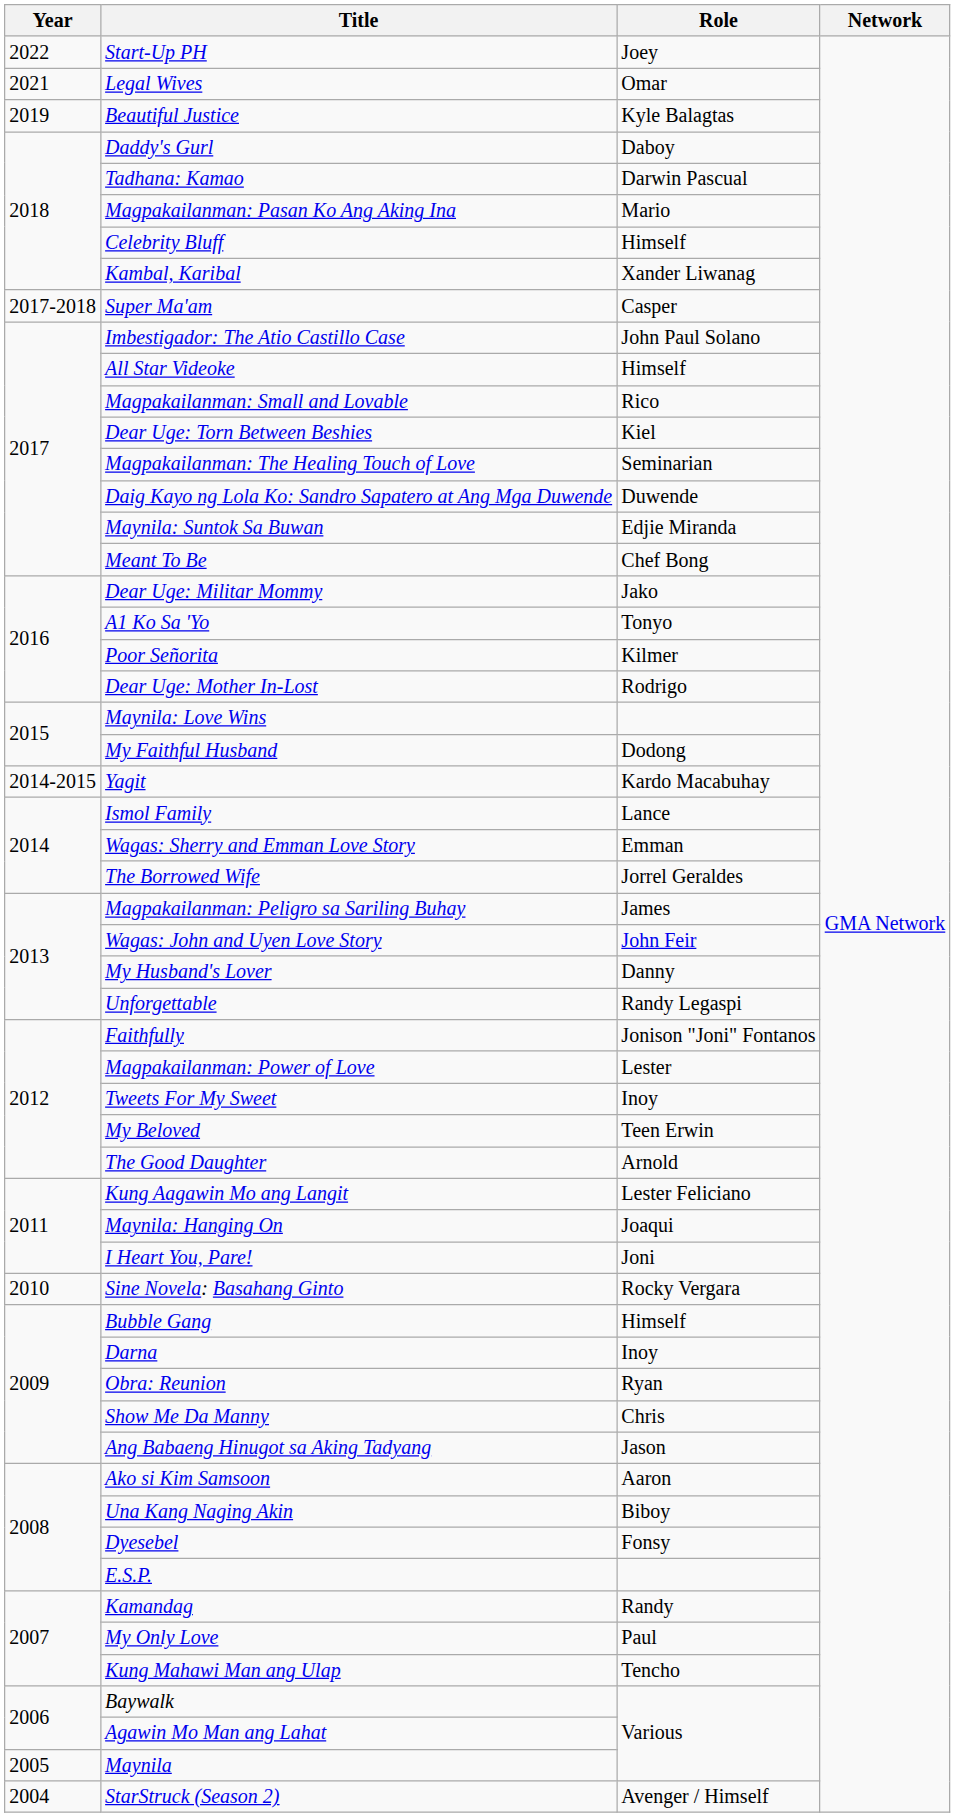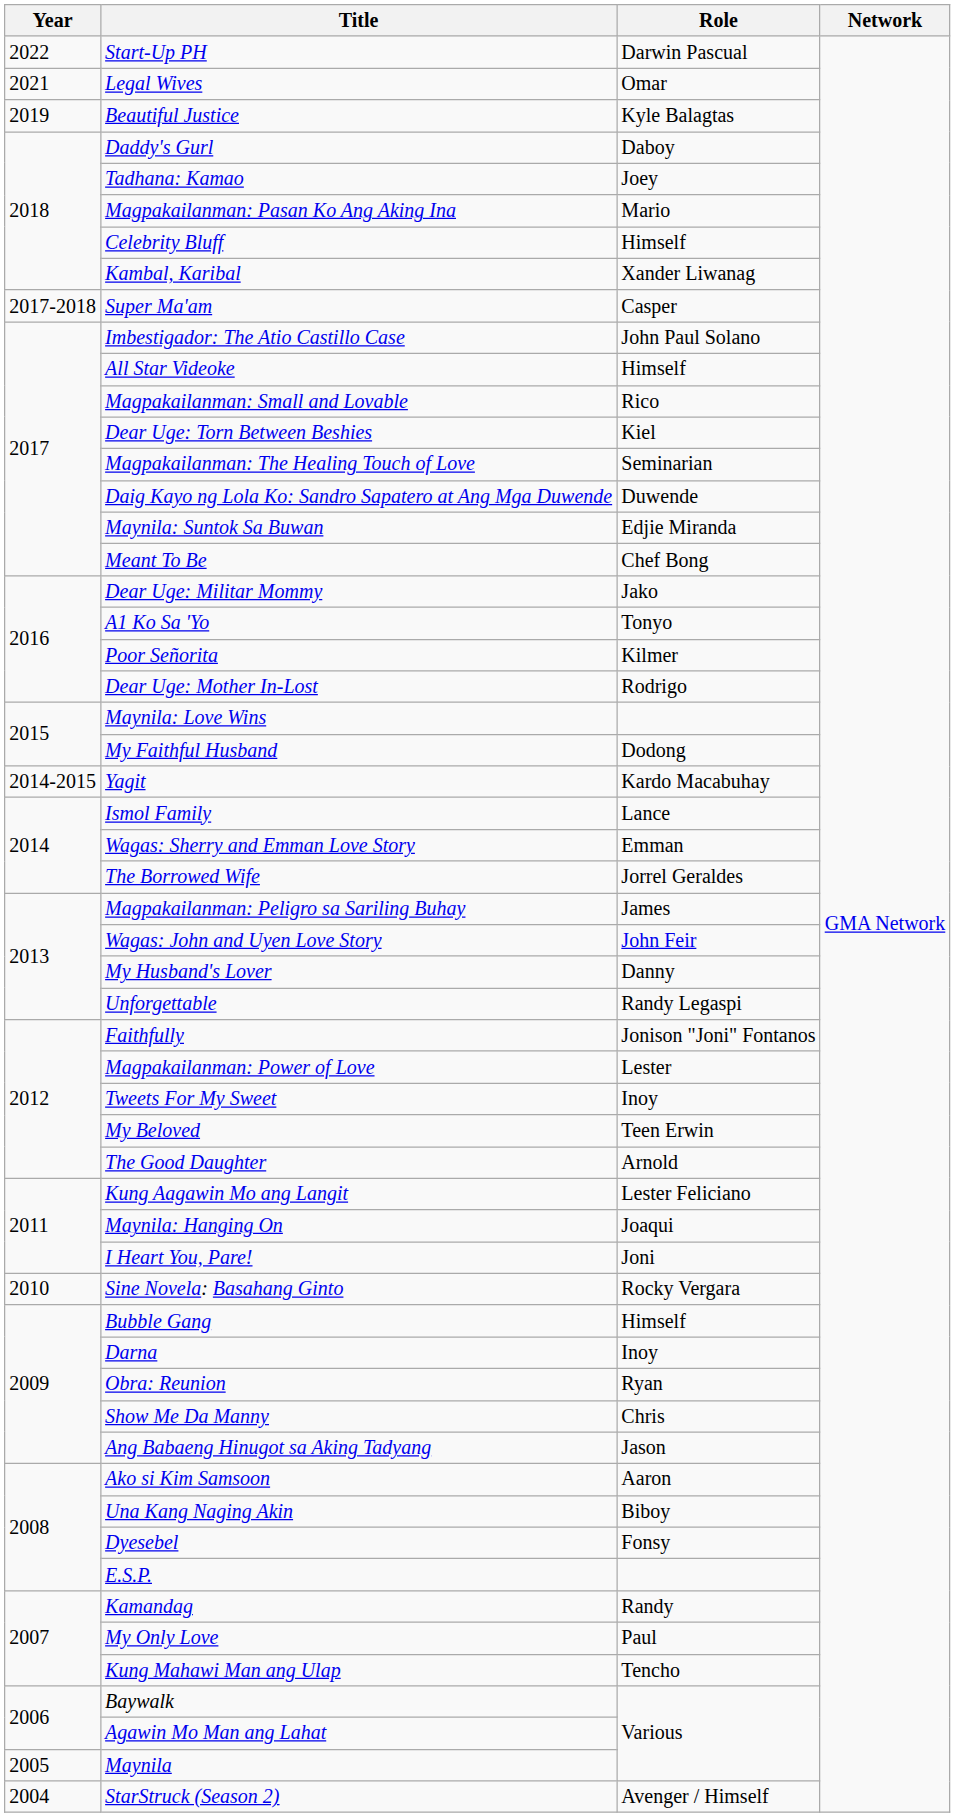 <table class="wikitable">
 <tr>
 <th>Year</th>
 <th>Title</th>
 <th>Role</th>
 <th>Network</th>
 </tr>
 <tr>
 <td>2022</td>
 <td><em><a href='#'>Start-Up PH</a></em></td>
-<td>Joey</td>
+<td>Darwin Pascual</td>
 <td rowspan=56 style="text-align:center;"><a href='#'>GMA Network</a></td>
 </tr>
 <tr>
 <td>2021</td>
 <td><em><a href='#'>Legal Wives</a></em></td>
 <td>Omar</td>
 </tr>
 <tr>
 <td>2019</td>
 <td><em><a href='#'>Beautiful Justice</a></em></td>
 <td>Kyle Balagtas</td>
 </tr>
 <tr>
 <td rowspan=5>2018</td>
 <td><em><a href='#'>Daddy's Gurl</a></em></td>
 <td>Daboy</td>
 </tr>
 <tr>
 <td><em><a href='#'>Tadhana: Kamao</a></em></td>
-<td>Darwin Pascual</td>
+<td>Joey</td>
 </tr>
 <tr>
 <td><em><a href='#'>Magpakailanman: Pasan Ko Ang Aking Ina</a></em></td>
 <td>Mario</td>
 </tr>
 <tr>
 <td><em><a href='#'>Celebrity Bluff</a></em></td>
 <td>Himself</td>
 </tr>
 <tr>
 <td><em><a href='#'>Kambal, Karibal</a></em></td>
 <td>Xander Liwanag</td>
 </tr>
 <tr>
 <td>2017-2018</td>
 <td><em><a href='#'>Super Ma'am</a></em></td>
 <td>Casper</td>
 </tr>
 <tr>
 <td rowspan=8>2017</td>
 <td><em><a href='#'>Imbestigador: The Atio Castillo Case</a></em></td>
 <td>John Paul Solano</td>
 </tr>
 <tr>
 <td><em><a href='#'>All Star Videoke</a></em></td>
 <td>Himself</td>
 </tr>
 <tr>
 <td><em><a href='#'>Magpakailanman: Small and Lovable</a></em></td>
 <td>Rico</td>
 </tr>
 <tr>
 <td><em><a href='#'>Dear Uge: Torn Between Beshies</a></em></td>
 <td>Kiel</td>
 </tr>
 <tr>
 <td><em><a href='#'>Magpakailanman: The Healing Touch of Love</a></em></td>
 <td>Seminarian</td>
 </tr>
 <tr>
 <td><em><a href='#'>Daig Kayo ng Lola Ko: Sandro Sapatero at Ang Mga Duwende</a></em></td>
 <td>Duwende</td>
 </tr>
 <tr>
 <td><em><a href='#'>Maynila: Suntok Sa Buwan</a></em></td>
 <td>Edjie Miranda</td>
 </tr>
 <tr>
 <td><em><a href='#'>Meant To Be</a></em></td>
 <td>Chef Bong</td>
 </tr>
 <tr>
 <td rowspan=4>2016</td>
 <td><em><a href='#'>Dear Uge: Militar Mommy</a></em></td>
 <td>Jako</td>
 </tr>
 <tr>
 <td><em><a href='#'>A1 Ko Sa 'Yo</a></em></td>
 <td>Tonyo</td>
 </tr>
 <tr>
 <td><em><a href='#'>Poor Señorita</a></em></td>
 <td>Kilmer</td>
 </tr>
 <tr>
 <td><em><a href='#'>Dear Uge: Mother In-Lost</a></em></td>
 <td>Rodrigo</td>
 </tr>
 <tr>
 <td rowspan="2">2015</td>
 <td><em><a href='#'>Maynila: Love Wins</a></em></td>
 <td></td>
 </tr>
 <tr>
 <td><em><a href='#'>My Faithful Husband</a></em></td>
 <td>Dodong</td>
 </tr>
 <tr>
 <td>2014-2015</td>
 <td><em><a href='#'>Yagit</a></em></td>
 <td>Kardo Macabuhay</td>
 </tr>
 <tr>
 <td rowspan="3">2014</td>
 <td><em><a href='#'>Ismol Family</a></em></td>
 <td>Lance</td>
 </tr>
 <tr>
 <td><em><a href='#'>Wagas: Sherry and Emman Love Story</a></em></td>
 <td>Emman</td>
 </tr>
 <tr>
 <td><em><a href='#'>The Borrowed Wife</a></em></td>
 <td>Jorrel Geraldes</td>
 </tr>
 <tr>
 <td rowspan="4">2013</td>
 <td><em><a href='#'>Magpakailanman: Peligro sa Sariling Buhay</a></em></td>
 <td>James</td>
 </tr>
 <tr>
 <td><em><a href='#'>Wagas: John and Uyen Love Story</a></em></td>
 <td><a href='#'>John Feir</a></td>
 </tr>
 <tr>
 <td><em><a href='#'>My Husband's Lover</a></em></td>
 <td>Danny</td>
 </tr>
 <tr>
 <td><em><a href='#'>Unforgettable</a></em></td>
 <td>Randy Legaspi</td>
 </tr>
 <tr>
 <td rowspan="5">2012</td>
 <td><em><a href='#'>Faithfully</a></em></td>
 <td>Jonison "Joni" Fontanos</td>
 </tr>
 <tr>
 <td><em><a href='#'>Magpakailanman: Power of Love</a></em></td>
 <td>Lester</td>
 </tr>
 <tr>
 <td><em><a href='#'>Tweets For My Sweet</a></em></td>
 <td>Inoy</td>
 </tr>
 <tr>
 <td><em><a href='#'>My Beloved</a></em></td>
 <td>Teen Erwin</td>
 </tr>
 <tr>
 <td><em><a href='#'>The Good Daughter</a></em></td>
 <td>Arnold</td>
 </tr>
 <tr>
 <td rowspan="3">2011</td>
 <td><em><a href='#'>Kung Aagawin Mo ang Langit</a></em></td>
 <td>Lester Feliciano</td>
 </tr>
 <tr>
 <td><em><a href='#'>Maynila: Hanging On</a></em></td>
 <td>Joaqui</td>
 </tr>
 <tr>
 <td><em><a href='#'>I Heart You, Pare!</a></em></td>
 <td>Joni</td>
 </tr>
 <tr>
 <td>2010</td>
 <td><em><a href='#'>Sine Novela</a>: <a href='#'>Basahang Ginto</a></em></td>
 <td>Rocky Vergara</td>
 </tr>
 <tr>
 <td rowspan="5">2009</td>
 <td><em><a href='#'>Bubble Gang</a></em></td>
 <td>Himself</td>
 </tr>
 <tr>
 <td><em><a href='#'>Darna</a></em></td>
 <td>Inoy</td>
 </tr>
 <tr>
 <td><em><a href='#'>Obra: Reunion</a></em></td>
 <td>Ryan</td>
 </tr>
 <tr>
 <td><em><a href='#'>Show Me Da Manny</a></em></td>
 <td>Chris</td>
 </tr>
 <tr>
 <td><em><a href='#'>Ang Babaeng Hinugot sa Aking Tadyang</a></em></td>
 <td>Jason</td>
 </tr>
 <tr>
 <td rowspan="4">2008</td>
 <td><em><a href='#'>Ako si Kim Samsoon</a></em></td>
 <td>Aaron</td>
 </tr>
 <tr>
 <td><em><a href='#'>Una Kang Naging Akin</a></em></td>
 <td>Biboy</td>
 </tr>
 <tr>
 <td><em><a href='#'>Dyesebel</a></em></td>
 <td>Fonsy</td>
 </tr>
 <tr>
 <td><em><a href='#'>E.S.P.</a></em></td>
 <td></td>
 </tr>
 <tr>
 <td rowspan="3">2007</td>
 <td><em><a href='#'>Kamandag</a></em></td>
 <td>Randy</td>
 </tr>
 <tr>
 <td><em><a href='#'>My Only Love</a></em></td>
 <td>Paul</td>
 </tr>
 <tr>
 <td><em><a href='#'>Kung Mahawi Man ang Ulap</a></em></td>
 <td>Tencho</td>
 </tr>
 <tr>
 <td rowspan="2">2006</td>
 <td><em>Baywalk</em></td>
 <td rowspan="3">Various</td>
 </tr>
 <tr>
 <td><em><a href='#'>Agawin Mo Man ang Lahat</a></em></td>
 </tr>
 <tr>
 <td>2005</td>
 <td><em><a href='#'>Maynila</a></em></td>
 </tr>
 <tr>
 <td>2004</td>
 <td><em><a href='#'>StarStruck (Season 2)</a></em></td>
 <td>Avenger / Himself</td>
 </tr>
 </table>
